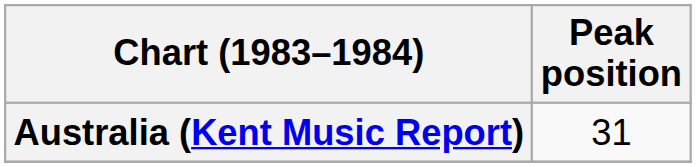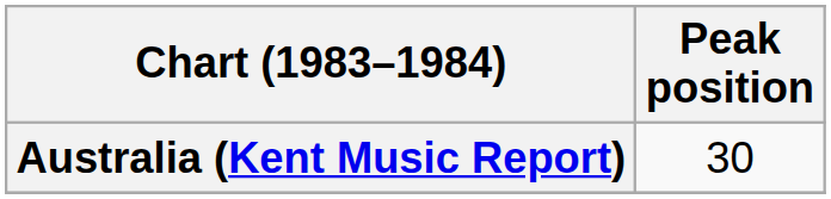 <table class="wikitable sortable plainrowheaders">
 <tr>
 <th scope="col">Chart (1983–1984)</th>
 <th>Peak<br>position</th>
 </tr>
 <tr>
 <th scope="row">Australia (<a href='#'>Kent Music Report</a>)</th>
-<td style="text-align:center;">31</td>
+<td style="text-align:center;">30</td>
 </tr>
 <tr>
 </tr>
 <tr>
 </tr>
 <tr>
 </tr>
 <tr>
 </tr>
 <tr>
 </tr>
 </table>
